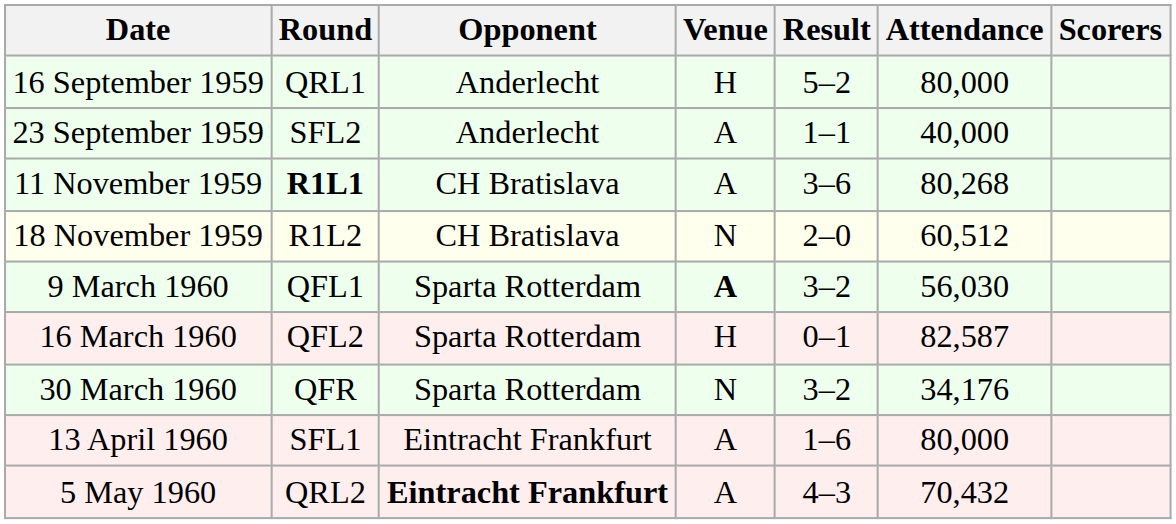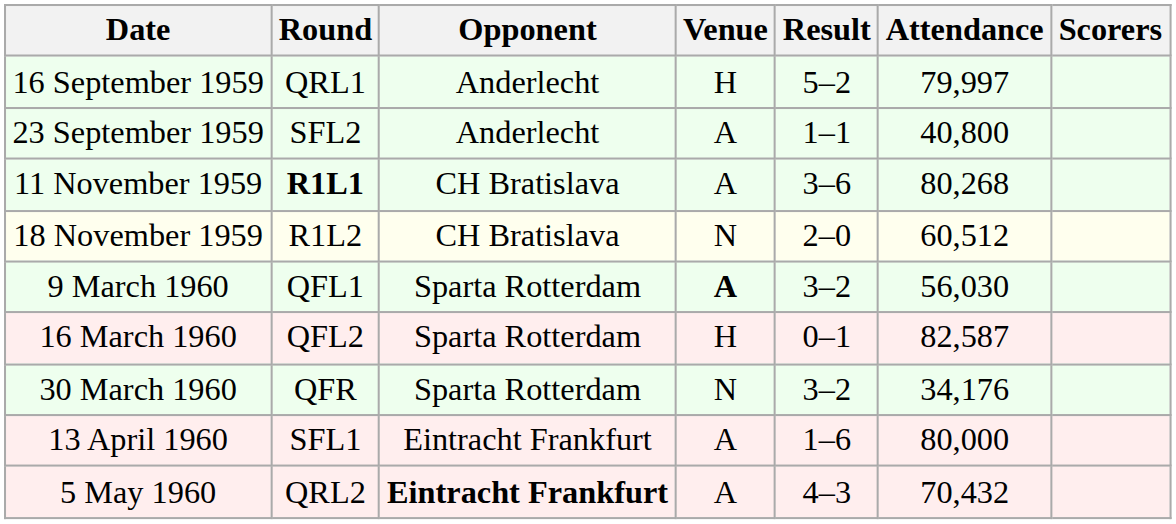 <table class="wikitable sortable" style="font-size:100%; text-align:center">
 <tr>
 <th>Date</th>
 <th>Round</th>
 <th>Opponent</th>
 <th>Venue</th>
 <th>Result</th>
 <th>Attendance</th>
 <th>Scorers</th>
 </tr>
 <tr bgcolor = "#EEFFEE">
 <td>16 September 1959</td>
 <td>QRL1</td>
 <td>Anderlecht</td>
 <td>H</td>
 <td>5–2</td>
-<td>80,000</td>
+<td>79,997</td>
 <td></td>
 </tr>
 <tr bgcolor = "#EEFFEE">
 <td>23 September 1959</td>
 <td>SFL2</td>
 <td>Anderlecht</td>
 <td>A</td>
 <td>1–1</td>
-<td>40,000</td>
+<td>40,800</td>
 <td></td>
 </tr>
 <tr bgcolor = "#EEFFEE">
 <td>11 November 1959</td>
 <td><strong>R1L1</strong></td>
 <td>CH Bratislava</td>
 <td>A</td>
 <td>3–6</td>
 <td>80,268</td>
 <td></td>
 </tr>
 <tr bgcolor = "#FFFFEE">
 <td>18 November 1959</td>
 <td>R1L2</td>
 <td>CH Bratislava</td>
 <td>N</td>
 <td>2–0</td>
 <td>60,512</td>
 <td></td>
 </tr>
 <tr bgcolor = "#EEFFEE">
 <td>9 March 1960</td>
 <td>QFL1</td>
 <td>Sparta Rotterdam</td>
 <td><strong>A</strong></td>
 <td>3–2</td>
 <td>56,030</td>
 <td></td>
 </tr>
 <tr bgcolor = "#FFEEEE">
 <td>16 March 1960</td>
 <td>QFL2</td>
 <td>Sparta Rotterdam</td>
 <td>H</td>
 <td>0–1</td>
 <td>82,587</td>
 <td></td>
 </tr>
 <tr bgcolor = "#EEFFEE">
 <td>30 March 1960</td>
 <td>QFR</td>
 <td>Sparta Rotterdam</td>
 <td>N</td>
 <td>3–2</td>
 <td>34,176</td>
 <td></td>
 </tr>
 <tr bgcolor = "#FFEEEE">
 <td>13 April 1960</td>
 <td>SFL1</td>
 <td>Eintracht Frankfurt</td>
 <td>A</td>
 <td>1–6</td>
 <td>80,000</td>
 <td></td>
 </tr>
 <tr bgcolor = "#FFEEEE">
 <td>5 May 1960</td>
 <td>QRL2</td>
 <td><strong>Eintracht Frankfurt</strong></td>
 <td>A</td>
 <td>4–3</td>
 <td>70,432</td>
 <td></td>
 </tr>
 </table>
